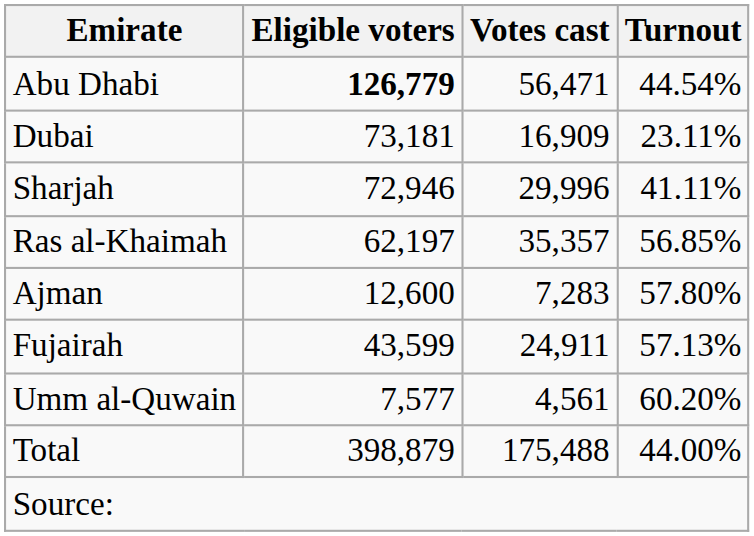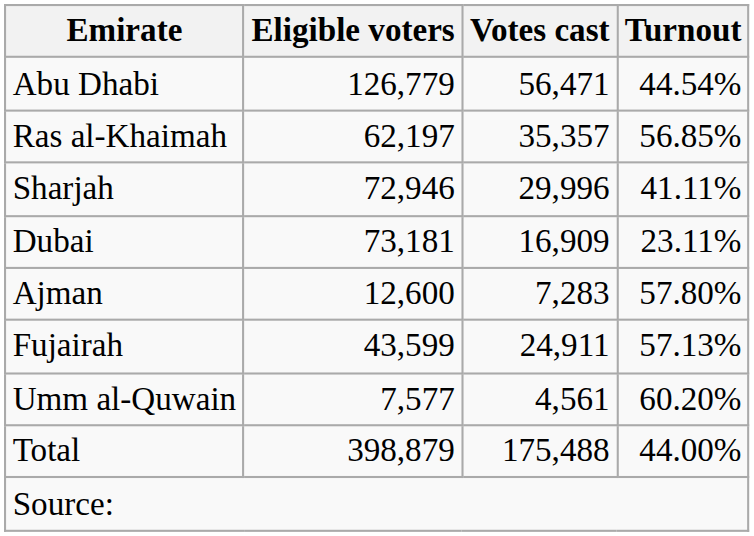 <table class=wikitable style=text-align:right>
 <tr>
 <th>Emirate</th>
 <th>Eligible voters</th>
 <th>Votes cast</th>
 <th>Turnout</th>
 </tr>
 <tr>
 <td align=left>Abu Dhabi</td>
-<td><strong>126,779</strong></td>
+<td>126,779</td>
 <td>56,471</td>
 <td>44.54%</td>
 </tr>
 <tr>
-<td align=left>Dubai</td>
-<td>73,181</td>
-<td>16,909</td>
-<td>23.11%</td>
+<td align=left>Ras al-Khaimah</td>
+<td>62,197</td>
+<td>35,357</td>
+<td>56.85%</td>
 </tr>
 <tr>
 <td align=left>Sharjah</td>
 <td>72,946</td>
 <td>29,996</td>
 <td>41.11%</td>
 </tr>
 <tr>
-<td align=left>Ras al-Khaimah</td>
-<td>62,197</td>
-<td>35,357</td>
-<td>56.85%</td>
+<td align=left>Dubai</td>
+<td>73,181</td>
+<td>16,909</td>
+<td>23.11%</td>
 </tr>
 <tr>
 <td align=left>Ajman</td>
 <td>12,600</td>
 <td>7,283</td>
 <td>57.80%</td>
 </tr>
 <tr>
 <td align=left>Fujairah</td>
 <td>43,599</td>
 <td>24,911</td>
 <td>57.13%</td>
 </tr>
 <tr>
 <td align=left>Umm al-Quwain</td>
 <td>7,577</td>
 <td>4,561</td>
 <td>60.20%</td>
 </tr>
 <tr>
 <td align=left>Total</td>
 <td>398,879</td>
 <td>175,488</td>
 <td>44.00%</td>
 </tr>
 <tr>
 <td align=left colspan=4>Source: </td>
 </tr>
 </table>
